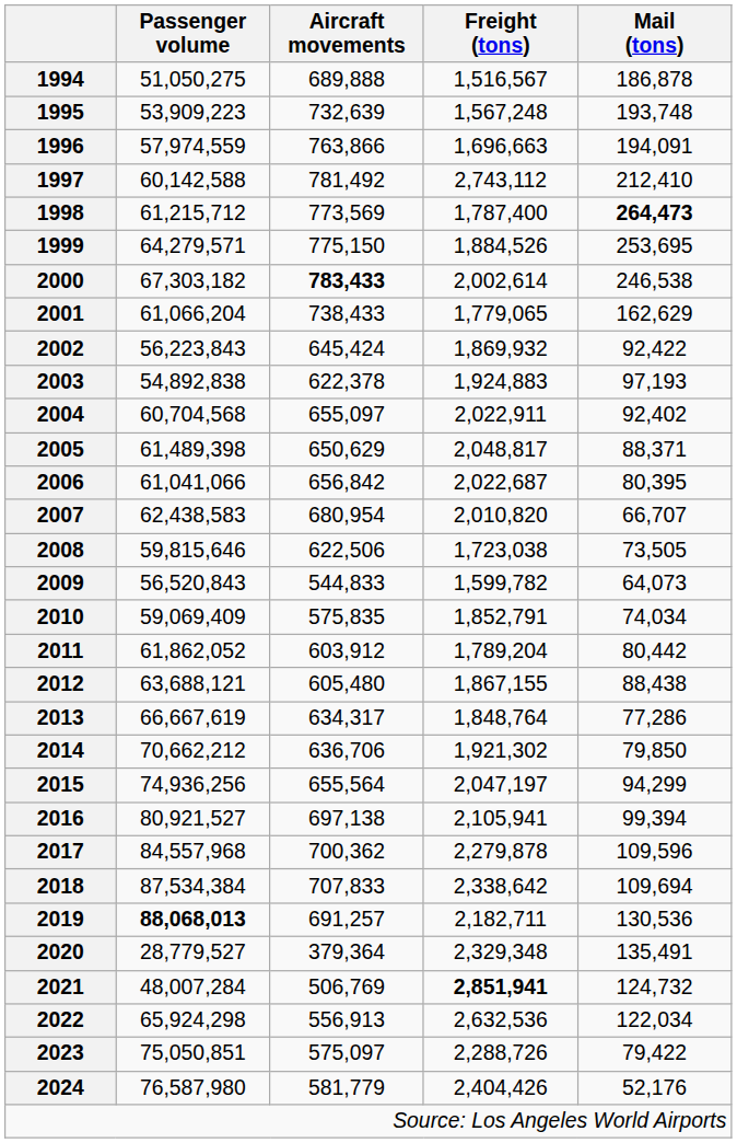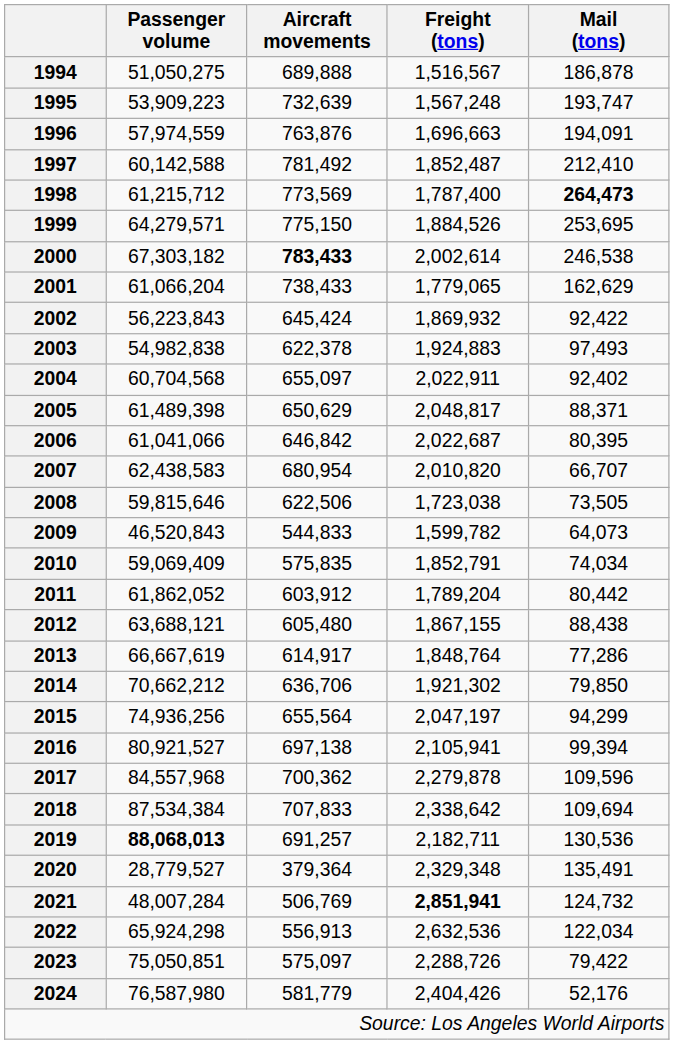 <table class="wikitable" style="text-align: center; width:550px;">
 <tr>
 <th style="width:70px"></th>
 <th style="width:100px">Passenger volume</th>
 <th style="width:100px">Aircraft movements</th>
 <th style="width:100px">Freight<br>(<a href='#'>tons</a>)</th>
 <th style="width:100px">Mail<br>(<a href='#'>tons</a>)</th>
 </tr>
 <tr>
 <th>1994</th>
 <td>51,050,275</td>
 <td>689,888</td>
 <td>1,516,567</td>
 <td>186,878</td>
 </tr>
 <tr>
 <th>1995</th>
 <td>53,909,223</td>
 <td>732,639</td>
 <td>1,567,248</td>
-<td>193,748</td>
+<td>193,747</td>
 </tr>
 <tr>
 <th>1996</th>
 <td>57,974,559</td>
-<td>763,866</td>
+<td>763,876</td>
 <td>1,696,663</td>
 <td>194,091</td>
 </tr>
 <tr>
 <th>1997</th>
 <td>60,142,588</td>
 <td>781,492</td>
-<td>2,743,112</td>
+<td>1,852,487</td>
 <td>212,410</td>
 </tr>
 <tr>
 <th>1998</th>
 <td>61,215,712</td>
 <td>773,569</td>
 <td>1,787,400</td>
 <td><strong>264,473</strong></td>
 </tr>
 <tr>
 <th>1999</th>
 <td>64,279,571</td>
 <td>775,150</td>
 <td>1,884,526</td>
 <td>253,695</td>
 </tr>
 <tr>
 <th>2000</th>
 <td>67,303,182</td>
 <td><strong>783,433</strong></td>
 <td>2,002,614</td>
 <td>246,538</td>
 </tr>
 <tr>
 <th>2001</th>
 <td>61,066,204</td>
 <td>738,433</td>
 <td>1,779,065</td>
 <td>162,629</td>
 </tr>
 <tr>
 <th>2002</th>
 <td>56,223,843</td>
 <td>645,424</td>
 <td>1,869,932</td>
 <td>92,422</td>
 </tr>
 <tr>
 <th>2003</th>
-<td>54,892,838</td>
+<td>54,982,838</td>
 <td>622,378</td>
 <td>1,924,883</td>
-<td>97,193</td>
+<td>97,493</td>
 </tr>
 <tr>
 <th>2004</th>
 <td>60,704,568</td>
 <td>655,097</td>
 <td>2,022,911</td>
 <td>92,402</td>
 </tr>
 <tr>
 <th>2005</th>
 <td>61,489,398</td>
 <td>650,629</td>
 <td>2,048,817</td>
 <td>88,371</td>
 </tr>
 <tr>
 <th>2006</th>
 <td>61,041,066</td>
-<td>656,842</td>
+<td>646,842</td>
 <td>2,022,687</td>
 <td>80,395</td>
 </tr>
 <tr>
 <th>2007</th>
 <td>62,438,583</td>
 <td>680,954</td>
 <td>2,010,820</td>
 <td>66,707</td>
 </tr>
 <tr>
 <th>2008</th>
 <td>59,815,646</td>
 <td>622,506</td>
 <td>1,723,038</td>
 <td>73,505</td>
 </tr>
 <tr>
 <th>2009</th>
-<td>56,520,843</td>
+<td>46,520,843</td>
 <td>544,833</td>
 <td>1,599,782</td>
 <td>64,073</td>
 </tr>
 <tr>
 <th>2010</th>
 <td>59,069,409</td>
 <td>575,835</td>
 <td>1,852,791</td>
 <td>74,034</td>
 </tr>
 <tr>
 <th>2011</th>
 <td>61,862,052</td>
 <td>603,912</td>
 <td>1,789,204</td>
 <td>80,442</td>
 </tr>
 <tr>
 <th>2012</th>
 <td>63,688,121</td>
 <td>605,480</td>
 <td>1,867,155</td>
 <td>88,438</td>
 </tr>
 <tr>
 <th>2013</th>
 <td>66,667,619</td>
-<td>634,317</td>
+<td>614,917</td>
 <td>1,848,764</td>
 <td>77,286</td>
 </tr>
 <tr>
 <th>2014</th>
 <td>70,662,212</td>
 <td>636,706</td>
 <td>1,921,302</td>
 <td>79,850</td>
 </tr>
 <tr>
 <th>2015</th>
 <td>74,936,256</td>
 <td>655,564</td>
 <td>2,047,197</td>
 <td>94,299</td>
 </tr>
 <tr>
 <th>2016</th>
 <td>80,921,527</td>
 <td>697,138</td>
 <td>2,105,941</td>
 <td>99,394</td>
 </tr>
 <tr>
 <th>2017</th>
 <td>84,557,968</td>
 <td>700,362</td>
 <td>2,279,878</td>
 <td>109,596</td>
 </tr>
 <tr>
 <th>2018</th>
 <td>87,534,384</td>
 <td>707,833</td>
 <td>2,338,642</td>
 <td>109,694</td>
 </tr>
 <tr>
 <th>2019</th>
 <td><strong>88,068,013</strong></td>
 <td>691,257</td>
 <td>2,182,711</td>
 <td>130,536</td>
 </tr>
 <tr>
 <th>2020</th>
 <td>28,779,527</td>
 <td>379,364</td>
 <td>2,329,348</td>
 <td>135,491</td>
 </tr>
 <tr>
 <th>2021</th>
 <td>48,007,284</td>
 <td>506,769</td>
 <td><strong>2,851,941</strong></td>
 <td>124,732</td>
 </tr>
 <tr>
 <th>2022</th>
 <td>65,924,298</td>
 <td>556,913</td>
 <td>2,632,536</td>
 <td>122,034</td>
 </tr>
 <tr>
 <th>2023</th>
 <td>75,050,851</td>
 <td>575,097</td>
 <td>2,288,726</td>
 <td>79,422</td>
 </tr>
 <tr>
 <th>2024</th>
 <td>76,587,980</td>
 <td>581,779</td>
 <td>2,404,426</td>
 <td>52,176</td>
 </tr>
 <tr>
 <td colspan="5" style="text-align:right;"><em>Source: Los Angeles World Airports</em></td>
 </tr>
 </table>
